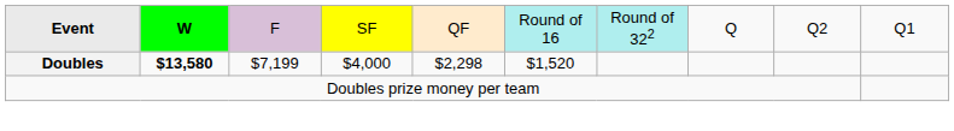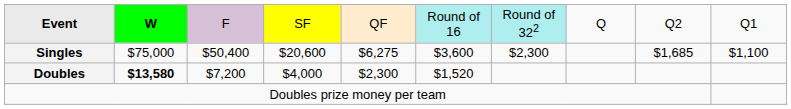 <table class=wikitable style=font-size:90%;text-align:center>
 <tr>
 <td style="width:130px; background:#eaeaea;"><strong>Event</strong></td>
 <td style="width:80px; background:lime;"><strong>W</strong></td>
 <td style="width:85px; background:thistle;">F</td>
 <td style="width:85px; background:#ff0;">SF</td>
 <td style="width:85px; background:#ffebcd;">QF</td>
 <td style="width:85px; background:#afeeee;">Round of 16</td>
 <td style="width:85px; background:#afeeee;">Round of 32<sup>2</sup></td>
 <td width=85>Q</td>
 <td width=85>Q2</td>
 <td width=85>Q1</td>
 </tr>
 <tr>
+<td style="background:#f3f3f3;"><strong>Singles</strong></td>
+<td>$75,000</td>
+<td>$50,400</td>
+<td>$20,600</td>
+<td>$6,275</td>
+<td>$3,600</td>
+<td>$2,300</td>
+<td></td>
+<td>$1,685</td>
+<td>$1,100</td>
+</tr>
+<tr>
 <td style="background:#f3f3f3;"><strong>Doubles</strong></td>
 <td><strong>$13,580</strong></td>
-<td>$7,199</td>
+<td>$7,200</td>
 <td>$4,000</td>
-<td>$2,298</td>
+<td>$2,300</td>
 <td>$1,520</td>
 <td></td>
 <td></td>
 <td></td>
 <td></td>
 </tr>
 <tr>
 <td colspan=9>Doubles prize money per team</td>
 </tr>
 </table>
